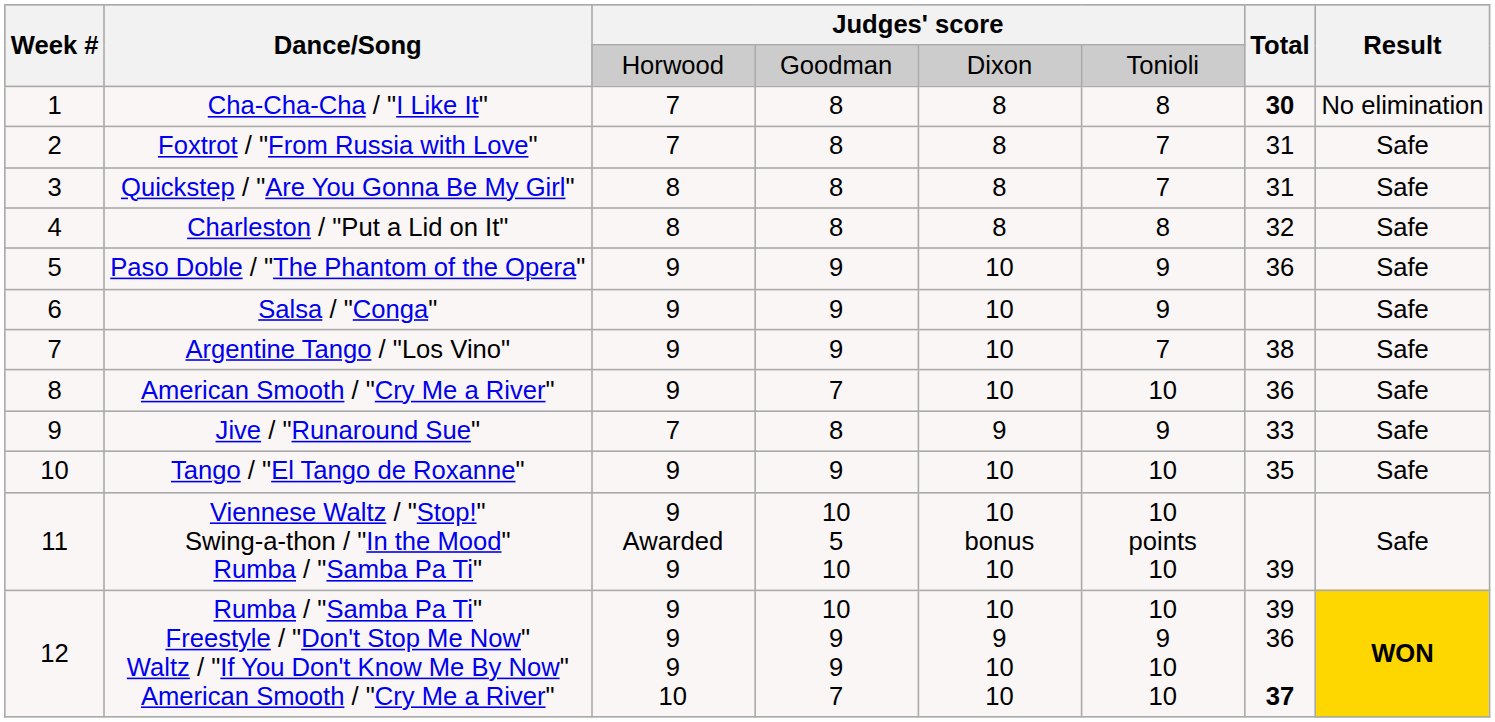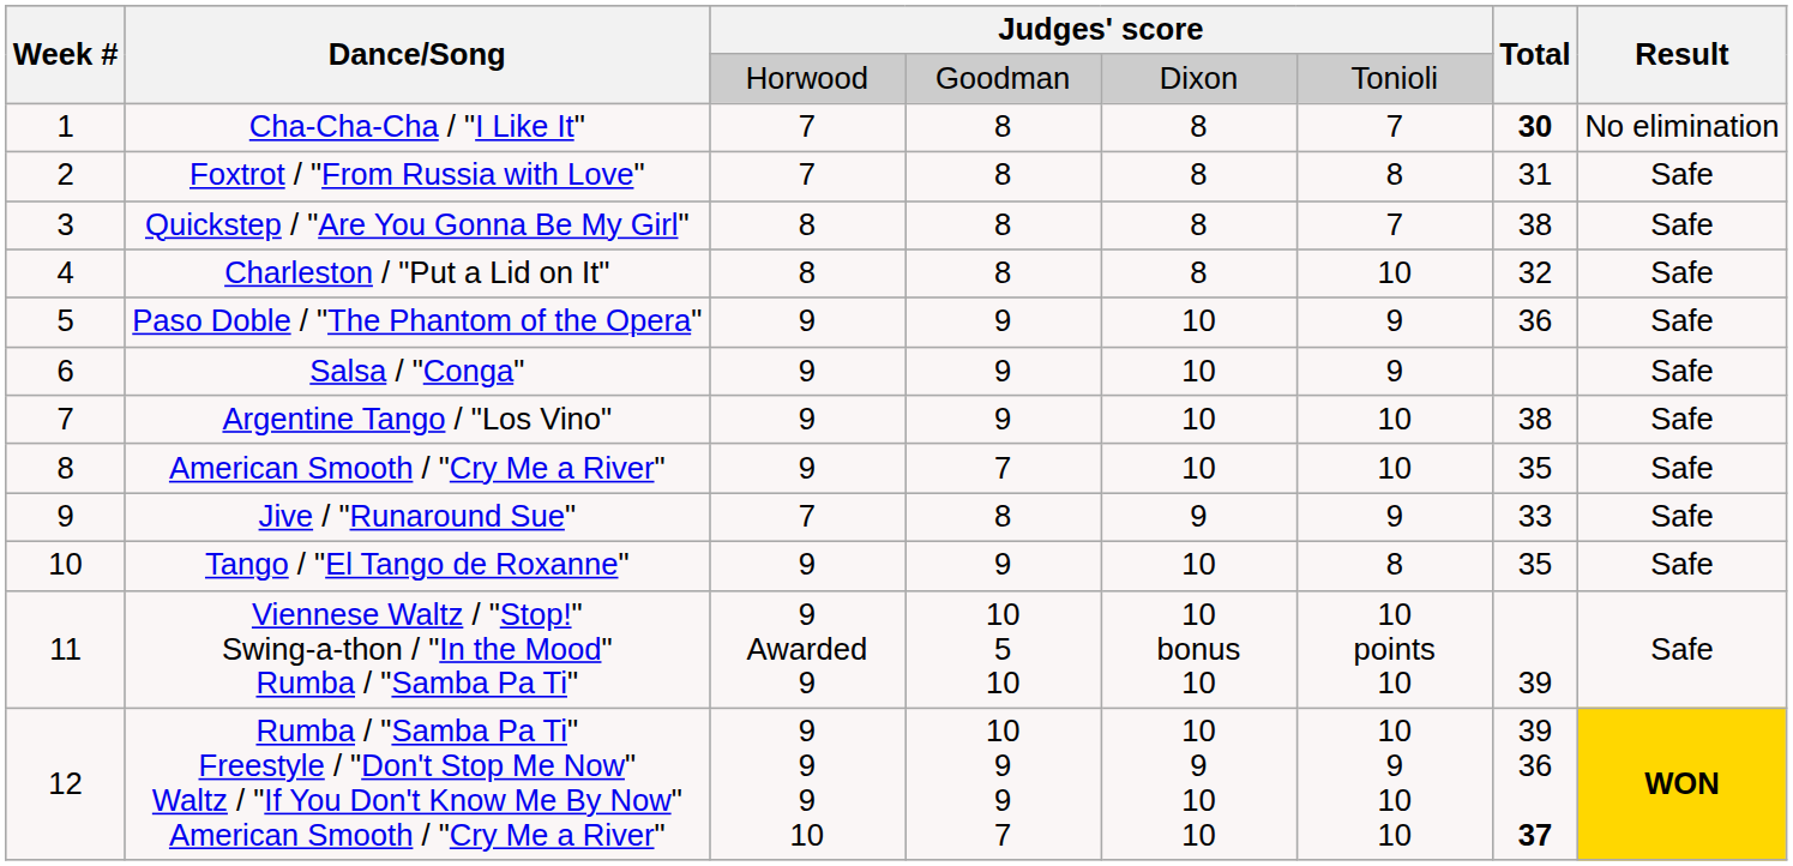 <table class="wikitable collapsible collapsed">
 <tr style="text-align:Center; background:#ccc;">
 <th rowspan="2">Week #</th>
 <th rowspan="2">Dance/Song</th>
 <th colspan="4">Judges' score</th>
 <th rowspan="2">Total</th>
 <th rowspan="2">Result</th>
 </tr>
 <tr style="text-align:center; background:#ccc;">
 <td style="width:11%; ">Horwood</td>
 <td style="width:11%; ">Goodman</td>
 <td style="width:11%; ">Dixon</td>
 <td style="width:11%; ">Tonioli</td>
 </tr>
 <tr style="text-align: center; background:#faf6f6;">
 <td>1</td>
 <td><a href='#'>Cha-Cha-Cha</a> / "<a href='#'>I Like It</a>"</td>
 <td>7</td>
 <td>8</td>
 <td>8</td>
-<td>8</td>
+<td>7</td>
 <td><strong>30</strong></td>
 <td>No elimination</td>
 </tr>
 <tr style="text-align: center; background:#faf6f6;">
 <td>2</td>
 <td><a href='#'>Foxtrot</a> / "<a href='#'>From Russia with Love</a>"</td>
 <td>7</td>
 <td>8</td>
 <td>8</td>
-<td>7</td>
+<td>8</td>
 <td>31</td>
 <td>Safe</td>
 </tr>
 <tr style="text-align: center; background:#faf6f6;">
 <td>3</td>
 <td><a href='#'>Quickstep</a> / "<a href='#'>Are You Gonna Be My Girl</a>"</td>
 <td>8</td>
 <td>8</td>
 <td>8</td>
 <td>7</td>
-<td>31</td>
+<td>38</td>
 <td>Safe</td>
 </tr>
 <tr style="text-align: center; background:#faf6f6;">
 <td>4</td>
 <td><a href='#'>Charleston</a> / "Put a Lid on It"</td>
 <td>8</td>
 <td>8</td>
 <td>8</td>
-<td>8</td>
+<td>10</td>
 <td>32</td>
 <td>Safe</td>
 </tr>
 <tr style="text-align:center; background:#faf6f6;">
 <td>5</td>
 <td><a href='#'>Paso Doble</a> / "<a href='#'>The Phantom of the Opera</a>"</td>
 <td>9</td>
 <td>9</td>
 <td>10</td>
 <td>9</td>
 <td>36</td>
 <td>Safe</td>
 </tr>
 <tr style="text-align: center; background:#faf6f6;">
 <td>6</td>
 <td><a href='#'>Salsa</a> / "<a href='#'>Conga</a>"</td>
 <td>9</td>
 <td>9</td>
 <td>10</td>
 <td>9</td>
 <td></td>
 <td>Safe</td>
 </tr>
 <tr style="text-align: center; background:#faf6f6;">
 <td>7</td>
 <td><a href='#'>Argentine Tango</a> / "Los Vino"</td>
 <td>9</td>
 <td>9</td>
 <td>10</td>
-<td>7</td>
+<td>10</td>
 <td>38</td>
 <td>Safe</td>
 </tr>
 <tr style="text-align: center; background:#faf6f6;">
 <td>8</td>
 <td><a href='#'>American Smooth</a> / "<a href='#'>Cry Me a River</a>"</td>
 <td>9</td>
 <td>7</td>
 <td>10</td>
 <td>10</td>
-<td>36</td>
+<td>35</td>
 <td>Safe</td>
 </tr>
 <tr style="text-align: center; background:#faf6f6;">
 <td>9</td>
 <td><a href='#'>Jive</a> / "<a href='#'>Runaround Sue</a>"</td>
 <td>7</td>
 <td>8</td>
 <td>9</td>
 <td>9</td>
 <td>33</td>
 <td>Safe</td>
 </tr>
 <tr style="text-align: center; background:#faf6f6;">
 <td>10</td>
 <td><a href='#'>Tango</a> / "<a href='#'>El Tango de Roxanne</a>"</td>
 <td>9</td>
 <td>9</td>
 <td>10</td>
-<td>10</td>
+<td>8</td>
 <td>35</td>
 <td>Safe</td>
 </tr>
 <tr style="text-align: center; background:#faf6f6;">
 <td>11</td>
 <td><a href='#'>Viennese Waltz</a> / "<a href='#'>Stop!</a>" <br> Swing-a-thon / "<a href='#'>In the Mood</a>" <br> <a href='#'>Rumba</a> / "<a href='#'>Samba Pa Ti</a>"</td>
 <td>9<br>Awarded<br>9</td>
 <td>10<br>5<br>10</td>
 <td>10<br>bonus<br>10</td>
 <td>10<br>points<br>10</td>
 <td><br><br>39</td>
 <td>Safe</td>
 </tr>
 <tr style="text-align: center; background:#faf6f6;">
 <td>12</td>
 <td><a href='#'>Rumba</a> / "<a href='#'>Samba Pa Ti</a>" <br> <a href='#'>Freestyle</a> / "<a href='#'>Don't Stop Me Now</a>" <br> <a href='#'>Waltz</a> / "<a href='#'>If You Don't Know Me By Now</a>" <br> <a href='#'>American Smooth</a> / "<a href='#'>Cry Me a River</a>"</td>
 <td>9<br>9<br>9<br>10</td>
 <td>10<br>9<br>9<br>7</td>
 <td>10<br>9<br>10<br>10</td>
 <td>10<br>9<br>10<br>10</td>
 <td>39<br>36<br><br><strong>37</strong></td>
 <td style="background:gold;"><strong>WON</strong></td>
 </tr>
 </table>
